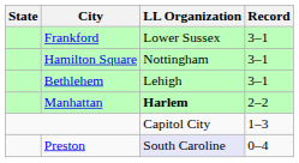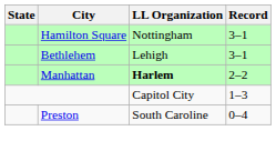 <table class="wikitable">
 <tr>
 <th>State</th>
 <th>City</th>
 <th>LL Organization</th>
 <th>Record</th>
-</tr>
-<tr bgcolor=#bbffbb>
-<td><strong></strong></td>
-<td><a href='#'>Frankford</a></td>
-<td>Lower Sussex</td>
-<td>3–1</td>
 </tr>
 <tr bgcolor=#bbffbb>
 <td><strong></strong></td>
 <td><a href='#'>Hamilton Square</a></td>
 <td>Nottingham</td>
 <td>3–1</td>
 </tr>
 <tr bgcolor=#bbffbb>
 <td><strong></strong></td>
 <td><a href='#'>Bethlehem</a></td>
 <td>Lehigh</td>
 <td>3–1</td>
 </tr>
 <tr bgcolor=#bbffbb>
 <td><strong></strong></td>
 <td><a href='#'>Manhattan</a></td>
 <td><strong>Harlem</strong></td>
 <td>2–2</td>
 </tr>
 <tr>
 <td colspan="2"><strong></strong></td>
 <td>Capitol City</td>
 <td>1–3</td>
 </tr>
 <tr>
 <td><strong></strong></td>
 <td><a href='#'>Preston</a></td>
-<td style="background: lavender;">South Caroline</td>
+<td>South Caroline</td>
 <td>0–4</td>
 </tr>
 </table>
